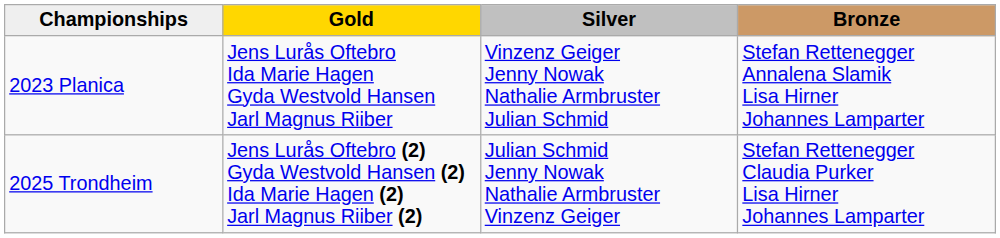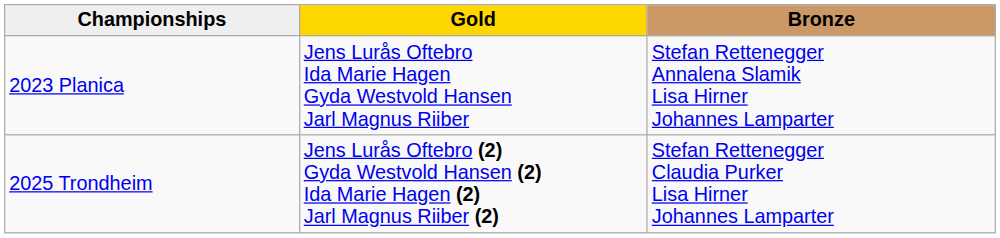 <table class="wikitable sortable" style="width:800px;">
 <tr>
 <th style="width:22%; background:#efefef;">Championships</th>
 <th style="width:26%; background:gold">Gold</th>
-<th style="width:26%; background:silver">Silver</th>
 <th style="width:26%; background:#CC9966">Bronze</th>
 </tr>
 <tr>
 <td><a href='#'>2023 Planica</a></td>
 <td><a href='#'>Jens Lurås Oftebro</a><br><a href='#'>Ida Marie Hagen</a><br><a href='#'>Gyda Westvold Hansen</a><br><a href='#'>Jarl Magnus Riiber</a><br></td>
-<td><a href='#'>Vinzenz Geiger</a><br><a href='#'>Jenny Nowak</a><br><a href='#'>Nathalie Armbruster</a><br><a href='#'>Julian Schmid</a><br></td>
 <td><a href='#'>Stefan Rettenegger</a><br><a href='#'>Annalena Slamik</a><br><a href='#'>Lisa Hirner</a><br><a href='#'>Johannes Lamparter</a><br></td>
 </tr>
 <tr>
 <td><a href='#'>2025 Trondheim</a></td>
 <td><a href='#'>Jens Lurås Oftebro</a> <strong>(2)</strong><br><a href='#'>Gyda Westvold Hansen</a> <strong>(2)</strong><br><a href='#'>Ida Marie Hagen</a> <strong>(2)</strong><br><a href='#'>Jarl Magnus Riiber</a> <strong>(2)</strong><br></td>
-<td><a href='#'>Julian Schmid</a><br><a href='#'>Jenny Nowak</a><br><a href='#'>Nathalie Armbruster</a><br><a href='#'>Vinzenz Geiger</a><br></td>
 <td><a href='#'>Stefan Rettenegger</a><br><a href='#'>Claudia Purker</a><br><a href='#'>Lisa Hirner</a><br><a href='#'>Johannes Lamparter</a><br></td>
 </tr>
 </table>
